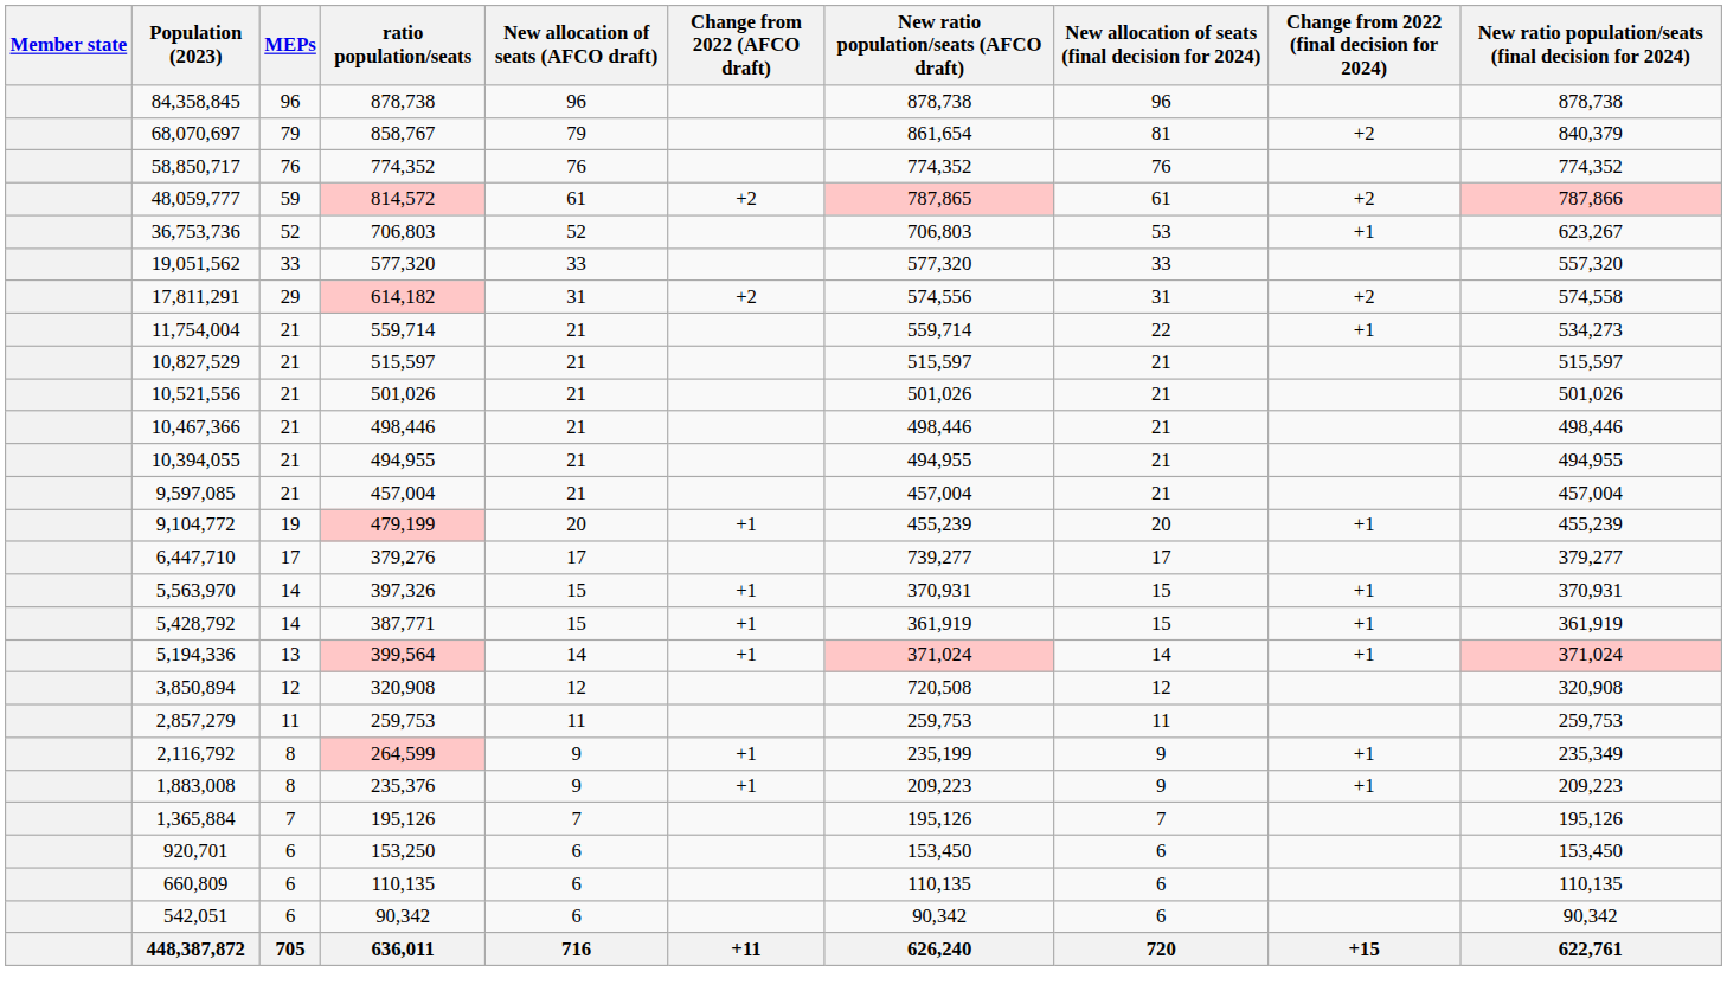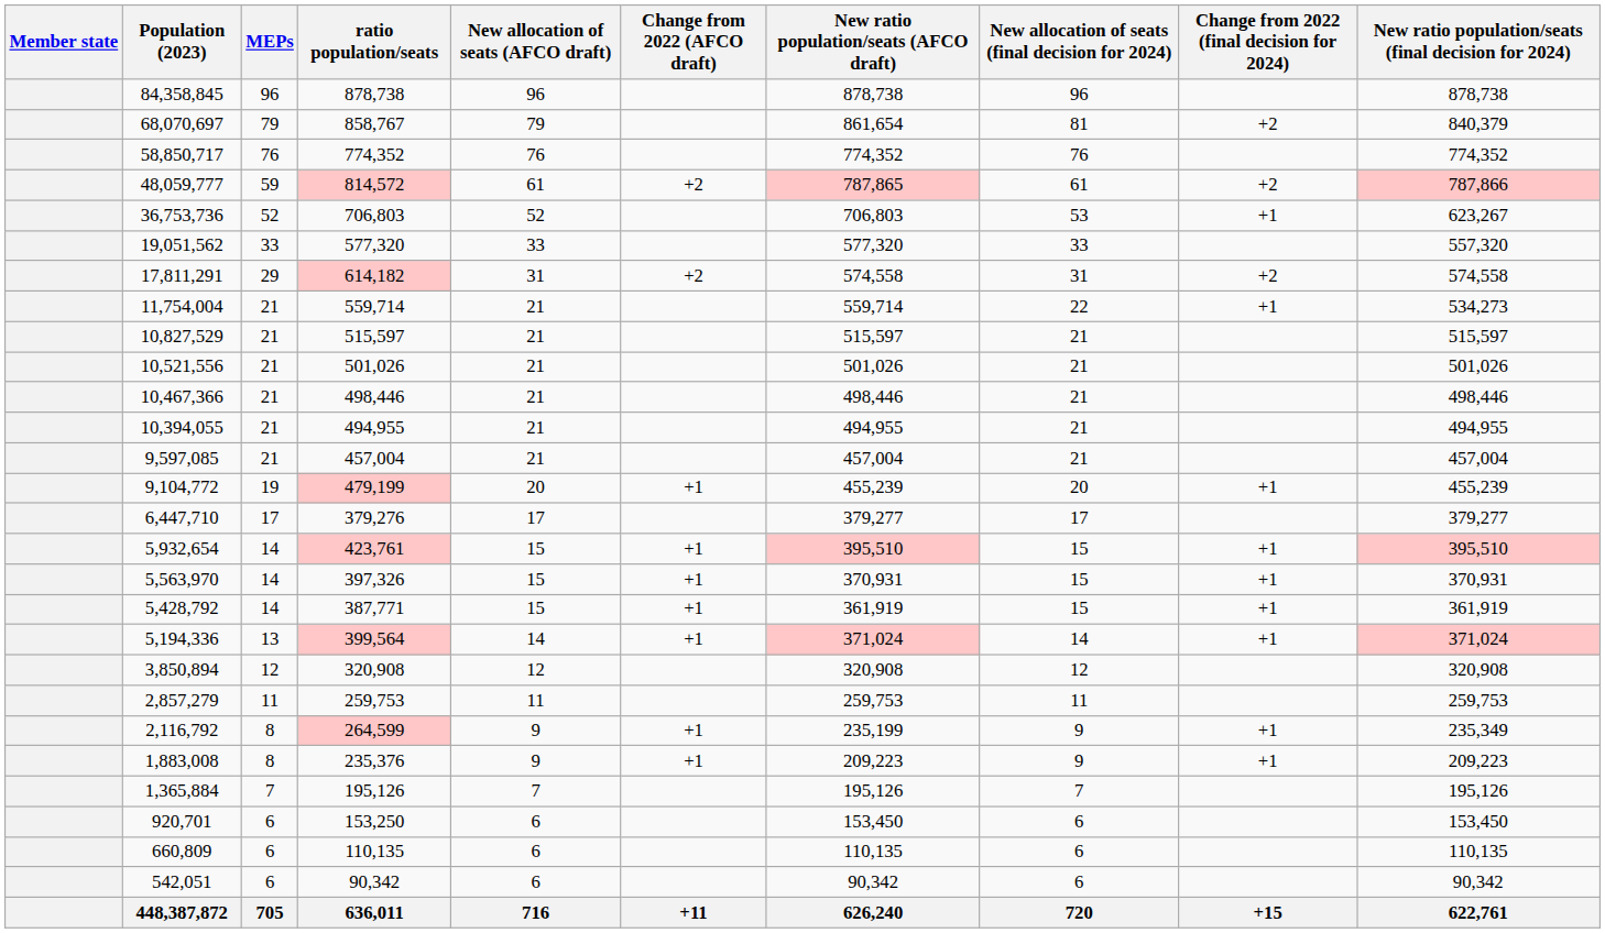 <table class="wikitable sortable" style="text-align:center; font-size:90%;">
 <tr>
 <th style="text-align: left;"><a href='#'>Member state</a></th>
 <th>Population (2023)</th>
 <th><a href='#'>MEPs</a></th>
 <th>ratio population/seats</th>
 <th>New allocation of seats (AFCO draft)</th>
 <th>Change from 2022 (AFCO draft)</th>
 <th>New ratio population/seats (AFCO draft)</th>
 <th>New allocation of seats (final decision for 2024)</th>
 <th>Change from 2022 (final decision for 2024)</th>
 <th>New ratio population/seats (final decision for 2024)</th>
 </tr>
 <tr>
 <th style="text-align: left;"></th>
 <td>84,358,845</td>
 <td>96</td>
 <td>878,738</td>
 <td>96</td>
 <td></td>
 <td>878,738</td>
 <td>96</td>
 <td></td>
 <td>878,738</td>
 </tr>
 <tr>
 <th style="text-align: left;"></th>
 <td>68,070,697</td>
 <td>79</td>
 <td>858,767</td>
 <td>79</td>
 <td></td>
 <td>861,654</td>
 <td>81</td>
 <td> +2</td>
 <td>840,379</td>
 </tr>
 <tr>
 <th style="text-align: left;"></th>
 <td>58,850,717</td>
 <td>76</td>
 <td>774,352</td>
 <td>76</td>
 <td></td>
 <td>774,352</td>
 <td>76</td>
 <td></td>
 <td>774,352</td>
 </tr>
 <tr>
 <th style="text-align: left;"></th>
 <td>48,059,777</td>
 <td>59</td>
 <td style="background:#FFC7C7">814,572</td>
 <td>61</td>
 <td> +2</td>
 <td style="background:#FFC7C7">787,865</td>
 <td>61</td>
 <td> +2</td>
 <td style="background:#FFC7C7">787,866</td>
 </tr>
 <tr>
 <th style="text-align: left;"></th>
 <td>36,753,736</td>
 <td>52</td>
 <td>706,803</td>
 <td>52</td>
 <td></td>
 <td>706,803</td>
 <td>53</td>
 <td> +1</td>
 <td>623,267</td>
 </tr>
 <tr>
 <th style="text-align: left;"></th>
 <td>19,051,562</td>
 <td>33</td>
 <td>577,320</td>
 <td>33</td>
 <td></td>
 <td>577,320</td>
 <td>33</td>
 <td></td>
 <td>557,320</td>
 </tr>
 <tr>
 <th style="text-align: left;"></th>
 <td>17,811,291</td>
 <td>29</td>
 <td style="background:#FFC7C7">614,182</td>
 <td>31</td>
 <td> +2</td>
-<td>574,556</td>
+<td>574,558</td>
 <td>31</td>
 <td> +2</td>
 <td>574,558</td>
 </tr>
 <tr>
 <th style="text-align: left;"></th>
 <td>11,754,004</td>
 <td>21</td>
 <td>559,714</td>
 <td>21</td>
 <td></td>
 <td>559,714</td>
 <td>22</td>
 <td> +1</td>
 <td>534,273</td>
 </tr>
 <tr>
 <th style="text-align: left;"></th>
 <td>10,827,529</td>
 <td>21</td>
 <td>515,597</td>
 <td>21</td>
 <td></td>
 <td>515,597</td>
 <td>21</td>
 <td></td>
 <td>515,597</td>
 </tr>
 <tr>
 <th style="text-align: left;"></th>
 <td>10,521,556</td>
 <td>21</td>
 <td>501,026</td>
 <td>21</td>
 <td></td>
 <td>501,026</td>
 <td>21</td>
 <td></td>
 <td>501,026</td>
 </tr>
 <tr>
 <th style="text-align: left;"></th>
 <td>10,467,366</td>
 <td>21</td>
 <td>498,446</td>
 <td>21</td>
 <td></td>
 <td>498,446</td>
 <td>21</td>
 <td></td>
 <td>498,446</td>
 </tr>
 <tr>
 <th style="text-align: left;"></th>
 <td>10,394,055</td>
 <td>21</td>
 <td>494,955</td>
 <td>21</td>
 <td></td>
 <td>494,955</td>
 <td>21</td>
 <td></td>
 <td>494,955</td>
 </tr>
 <tr>
 <th style="text-align: left;"></th>
 <td>9,597,085</td>
 <td>21</td>
 <td>457,004</td>
 <td>21</td>
 <td></td>
 <td>457,004</td>
 <td>21</td>
 <td></td>
 <td>457,004</td>
 </tr>
 <tr>
 <th style="text-align: left;"></th>
 <td>9,104,772</td>
 <td>19</td>
 <td style="background:#FFC7C7">479,199</td>
 <td>20</td>
 <td> +1</td>
 <td>455,239</td>
 <td>20</td>
 <td> +1</td>
 <td>455,239</td>
 </tr>
 <tr>
 <th style="text-align: left;"></th>
 <td>6,447,710</td>
 <td>17</td>
 <td>379,276</td>
 <td>17</td>
 <td></td>
-<td>739,277</td>
+<td>379,277</td>
 <td>17</td>
 <td></td>
 <td>379,277</td>
+</tr>
+<tr>
+<th style="text-align: left;"></th>
+<td>5,932,654</td>
+<td>14</td>
+<td style="background:#FFC7C7">423,761</td>
+<td>15</td>
+<td> +1</td>
+<td style="background:#FFC7C7">395,510</td>
+<td>15</td>
+<td> +1</td>
+<td style="background:#FFC7C7">395,510</td>
 </tr>
 <tr>
 <th style="text-align: left;"></th>
 <td>5,563,970</td>
 <td>14</td>
 <td>397,326</td>
 <td>15</td>
 <td> +1</td>
 <td>370,931</td>
 <td>15</td>
 <td> +1</td>
 <td>370,931</td>
 </tr>
 <tr>
 <th style="text-align: left;"></th>
 <td>5,428,792</td>
 <td>14</td>
 <td>387,771</td>
 <td>15</td>
 <td> +1</td>
 <td>361,919</td>
 <td>15</td>
 <td> +1</td>
 <td>361,919</td>
 </tr>
 <tr>
 <th style="text-align: left;"></th>
 <td>5,194,336</td>
 <td>13</td>
 <td style="background:#FFC7C7">399,564</td>
 <td>14</td>
 <td> +1</td>
 <td style="background:#FFC7C7">371,024</td>
 <td>14</td>
 <td> +1</td>
 <td style="background:#FFC7C7">371,024</td>
 </tr>
 <tr>
 <th style="text-align: left;"></th>
 <td>3,850,894</td>
 <td>12</td>
 <td>320,908</td>
 <td>12</td>
 <td></td>
-<td>720,508</td>
+<td>320,908</td>
 <td>12</td>
 <td></td>
 <td>320,908</td>
 </tr>
 <tr>
 <th style="text-align: left;"></th>
 <td>2,857,279</td>
 <td>11</td>
 <td>259,753</td>
 <td>11</td>
 <td></td>
 <td>259,753</td>
 <td>11</td>
 <td></td>
 <td>259,753</td>
 </tr>
 <tr>
 <th style="text-align: left;"></th>
 <td>2,116,792</td>
 <td>8</td>
 <td style="background:#FFC7C7">264,599</td>
 <td>9</td>
 <td> +1</td>
 <td>235,199</td>
 <td>9</td>
 <td> +1</td>
 <td>235,349</td>
 </tr>
 <tr>
 <th style="text-align: left;"></th>
 <td>1,883,008</td>
 <td>8</td>
 <td>235,376</td>
 <td>9</td>
 <td> +1</td>
 <td>209,223</td>
 <td>9</td>
 <td> +1</td>
 <td>209,223</td>
 </tr>
 <tr>
 <th style="text-align: left;"></th>
 <td>1,365,884</td>
 <td>7</td>
 <td>195,126</td>
 <td>7</td>
 <td></td>
 <td>195,126</td>
 <td>7</td>
 <td></td>
 <td>195,126</td>
 </tr>
 <tr>
 <th style="text-align: left;"></th>
 <td>920,701</td>
 <td>6</td>
 <td>153,250</td>
 <td>6</td>
 <td></td>
 <td>153,450</td>
 <td>6</td>
 <td></td>
 <td>153,450</td>
 </tr>
 <tr>
 <th style="text-align: left;"></th>
 <td>660,809</td>
 <td>6</td>
 <td>110,135</td>
 <td>6</td>
 <td></td>
 <td>110,135</td>
 <td>6</td>
 <td></td>
 <td>110,135</td>
 </tr>
 <tr>
 <th style="text-align: left;"></th>
 <td>542,051</td>
 <td>6</td>
 <td>90,342</td>
 <td>6</td>
 <td></td>
 <td>90,342</td>
 <td>6</td>
 <td></td>
 <td>90,342</td>
 </tr>
 <tr>
 <th></th>
 <th>448,387,872</th>
 <th>705</th>
 <th>636,011</th>
 <th>716</th>
 <th> +11</th>
 <th>626,240</th>
 <th>720</th>
 <th> +15</th>
 <th>622,761</th>
 </tr>
 </table>
